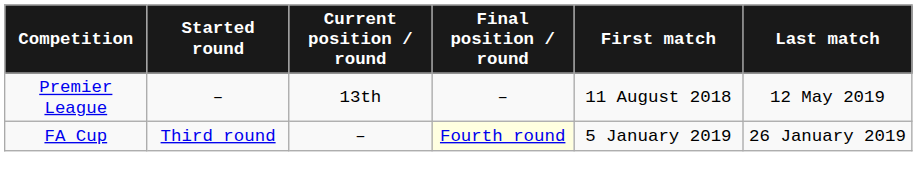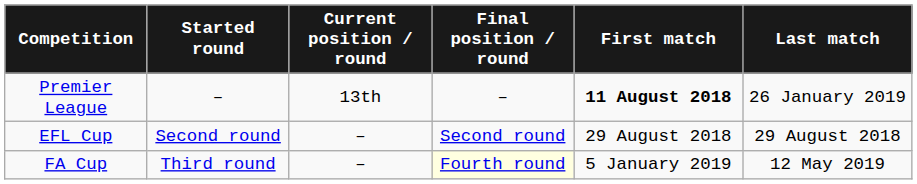 <table class="wikitable"  style="text-align:center; font-size:100%; ">
 <tr>
 <th style="background:#191919; color:white; width:100px;">Competition</th>
 <th style="background:#191919; color:white; width:100px;">Started round</th>
 <th style="background:#191919; color:white; width:100px;">Current<br>position / round</th>
 <th style="background:#191919; color:white; width:100px;">Final<br>position / round</th>
 <th style="background:#191919; color:white; width:120px;">First match</th>
 <th style="background:#191919; color:white; width:120px;">Last match</th>
 </tr>
 <tr>
 <td><a href='#'>Premier League</a></td>
 <td>–</td>
 <td>13th</td>
 <td>–</td>
-<td>11 August 2018</td>
-<td>12 May 2019</td>
+<td><strong>11 August 2018</strong></td>
+<td>26 January 2019</td>
+</tr>
+<tr>
+<td><a href='#'>EFL Cup</a></td>
+<td><a href='#'>Second round</a></td>
+<td>–</td>
+<td><a href='#'>Second round</a></td>
+<td>29 August 2018</td>
+<td>29 August 2018</td>
 </tr>
 <tr>
 <td><a href='#'>FA Cup</a></td>
 <td><a href='#'>Third round</a></td>
 <td>–</td>
 <td style="background: lightyellow;"><a href='#'>Fourth round</a></td>
 <td>5 January 2019</td>
-<td>26 January 2019</td>
+<td>12 May 2019</td>
 </tr>
 </table>
